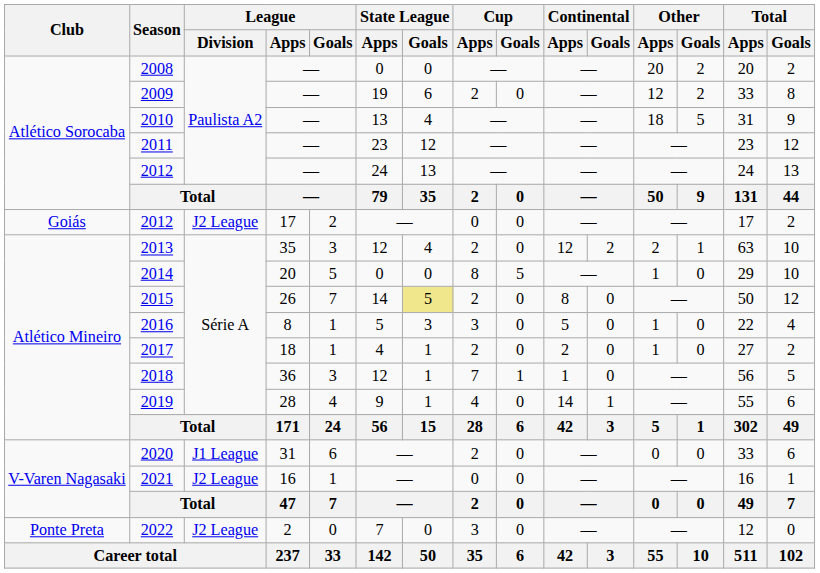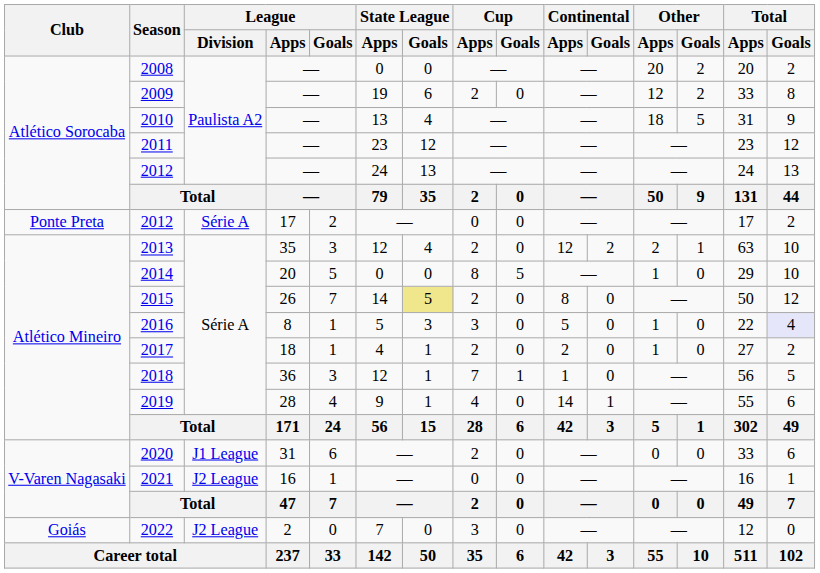 <table class="wikitable" style="text-align: center;">
 <tr>
 <th rowspan="2">Club</th>
 <th rowspan="2">Season</th>
 <th colspan="3">League</th>
 <th colspan="2">State League</th>
 <th colspan="2">Cup</th>
 <th colspan="2">Continental</th>
 <th colspan="2">Other</th>
 <th colspan="2">Total</th>
 </tr>
 <tr>
 <th>Division</th>
 <th>Apps</th>
 <th>Goals</th>
 <th>Apps</th>
 <th>Goals</th>
 <th>Apps</th>
 <th>Goals</th>
 <th>Apps</th>
 <th>Goals</th>
 <th>Apps</th>
 <th>Goals</th>
 <th>Apps</th>
 <th>Goals</th>
 </tr>
 <tr>
 <td rowspan="6"><a href='#'>Atlético Sorocaba</a></td>
 <td><a href='#'>2008</a></td>
 <td rowspan="5"><a href='#'>Paulista A2</a></td>
 <td colspan="2">—</td>
 <td>0</td>
 <td>0</td>
 <td colspan="2">—</td>
 <td colspan="2">—</td>
 <td>20</td>
 <td>2</td>
 <td>20</td>
 <td>2</td>
 </tr>
 <tr>
 <td><a href='#'>2009</a></td>
 <td colspan="2">—</td>
 <td>19</td>
 <td>6</td>
 <td>2</td>
 <td>0</td>
 <td colspan="2">—</td>
 <td>12</td>
 <td>2</td>
 <td>33</td>
 <td>8</td>
 </tr>
 <tr>
 <td><a href='#'>2010</a></td>
 <td colspan="2">—</td>
 <td>13</td>
 <td>4</td>
 <td colspan="2">—</td>
 <td colspan="2">—</td>
 <td>18</td>
 <td>5</td>
 <td>31</td>
 <td>9</td>
 </tr>
 <tr>
 <td><a href='#'>2011</a></td>
 <td colspan="2">—</td>
 <td>23</td>
 <td>12</td>
 <td colspan="2">—</td>
 <td colspan="2">—</td>
 <td colspan="2">—</td>
 <td>23</td>
 <td>12</td>
 </tr>
 <tr>
 <td><a href='#'>2012</a></td>
 <td colspan="2">—</td>
 <td>24</td>
 <td>13</td>
 <td colspan="2">—</td>
 <td colspan="2">—</td>
 <td colspan="2">—</td>
 <td>24</td>
 <td>13</td>
 </tr>
 <tr>
 <th colspan="2">Total</th>
 <th colspan="2">—</th>
 <th>79</th>
 <th>35</th>
 <th>2</th>
 <th>0</th>
 <th colspan="2">—</th>
 <th>50</th>
 <th>9</th>
 <th>131</th>
 <th>44</th>
 </tr>
 <tr>
-<td><a href='#'>Goiás</a></td>
+<td><a href='#'>Ponte Preta</a></td>
 <td><a href='#'>2012</a></td>
-<td><a href='#'>J2 League</a></td>
+<td><a href='#'>Série A</a></td>
 <td>17</td>
 <td>2</td>
 <td colspan="2">—</td>
 <td>0</td>
 <td>0</td>
 <td colspan="2">—</td>
 <td colspan="2">—</td>
 <td>17</td>
 <td>2</td>
 </tr>
 <tr>
 <td rowspan="8"><a href='#'>Atlético Mineiro</a></td>
 <td><a href='#'>2013</a></td>
 <td rowspan="7">Série A</td>
 <td>35</td>
 <td>3</td>
 <td>12</td>
 <td>4</td>
 <td>2</td>
 <td>0</td>
 <td>12</td>
 <td>2</td>
 <td>2</td>
 <td>1</td>
 <td>63</td>
 <td>10</td>
 </tr>
 <tr>
 <td><a href='#'>2014</a></td>
 <td>20</td>
 <td>5</td>
 <td>0</td>
 <td>0</td>
 <td>8</td>
 <td>5</td>
 <td colspan="2">—</td>
 <td>1</td>
 <td>0</td>
 <td>29</td>
 <td>10</td>
 </tr>
 <tr>
 <td><a href='#'>2015</a></td>
 <td>26</td>
 <td>7</td>
 <td>14</td>
 <td style="background: khaki;">5</td>
 <td>2</td>
 <td>0</td>
 <td>8</td>
 <td>0</td>
 <td colspan="2">—</td>
 <td>50</td>
 <td>12</td>
 </tr>
 <tr>
 <td><a href='#'>2016</a></td>
 <td>8</td>
 <td>1</td>
 <td>5</td>
 <td>3</td>
 <td>3</td>
 <td>0</td>
 <td>5</td>
 <td>0</td>
 <td>1</td>
 <td>0</td>
 <td>22</td>
-<td>4</td>
+<td style="background: lavender;">4</td>
 </tr>
 <tr>
 <td><a href='#'>2017</a></td>
 <td>18</td>
 <td>1</td>
 <td>4</td>
 <td>1</td>
 <td>2</td>
 <td>0</td>
 <td>2</td>
 <td>0</td>
 <td>1</td>
 <td>0</td>
 <td>27</td>
 <td>2</td>
 </tr>
 <tr>
 <td><a href='#'>2018</a></td>
 <td>36</td>
 <td>3</td>
 <td>12</td>
 <td>1</td>
 <td>7</td>
 <td>1</td>
 <td>1</td>
 <td>0</td>
 <td colspan="2">—</td>
 <td>56</td>
 <td>5</td>
 </tr>
 <tr>
 <td><a href='#'>2019</a></td>
 <td>28</td>
 <td>4</td>
 <td>9</td>
 <td>1</td>
 <td>4</td>
 <td>0</td>
 <td>14</td>
 <td>1</td>
 <td colspan="2">—</td>
 <td>55</td>
 <td>6</td>
 </tr>
 <tr>
 <th colspan="2">Total</th>
 <th>171</th>
 <th>24</th>
 <th>56</th>
 <th>15</th>
 <th>28</th>
 <th>6</th>
 <th>42</th>
 <th>3</th>
 <th>5</th>
 <th>1</th>
 <th>302</th>
 <th>49</th>
 </tr>
 <tr>
 <td rowspan="3"><a href='#'>V-Varen Nagasaki</a></td>
 <td><a href='#'>2020</a></td>
 <td><a href='#'>J1 League</a></td>
 <td>31</td>
 <td>6</td>
 <td colspan="2">—</td>
 <td>2</td>
 <td>0</td>
 <td colspan="2">—</td>
 <td>0</td>
 <td>0</td>
 <td>33</td>
 <td>6</td>
 </tr>
 <tr>
 <td><a href='#'>2021</a></td>
 <td><a href='#'>J2 League</a></td>
 <td>16</td>
 <td>1</td>
 <td colspan="2">—</td>
 <td>0</td>
 <td>0</td>
 <td colspan="2">—</td>
 <td colspan="2">—</td>
 <td>16</td>
 <td>1</td>
 </tr>
 <tr>
 <th colspan="2">Total</th>
 <th>47</th>
 <th>7</th>
 <th colspan="2">—</th>
 <th>2</th>
 <th>0</th>
 <th colspan="2">—</th>
 <th>0</th>
 <th>0</th>
 <th>49</th>
 <th>7</th>
 </tr>
 <tr>
-<td><a href='#'>Ponte Preta</a></td>
+<td><a href='#'>Goiás</a></td>
 <td><a href='#'>2022</a></td>
 <td><a href='#'>J2 League</a></td>
 <td>2</td>
 <td>0</td>
 <td>7</td>
 <td>0</td>
 <td>3</td>
 <td>0</td>
 <td colspan="2">—</td>
 <td colspan="2">—</td>
 <td>12</td>
 <td>0</td>
 </tr>
 <tr>
 <th colspan="3"><strong>Career total</strong></th>
 <th>237</th>
 <th>33</th>
 <th>142</th>
 <th>50</th>
 <th>35</th>
 <th>6</th>
 <th>42</th>
 <th>3</th>
 <th>55</th>
 <th>10</th>
 <th>511</th>
 <th>102</th>
 </tr>
 </table>
